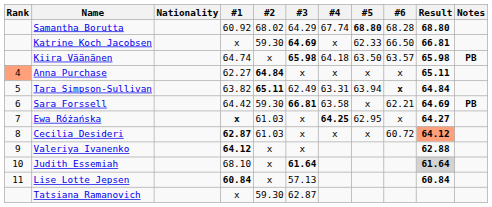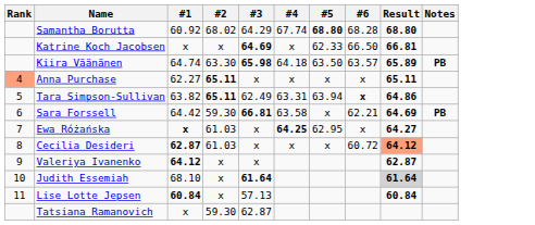 <table class="wikitable sortable" style="text-align:center">
 <tr>
 <th>Rank</th>
 <th>Name</th>
-<th>Nationality</th>
 <th>#1</th>
 <th>#2</th>
 <th>#3</th>
 <th>#4</th>
 <th>#5</th>
 <th>#6</th>
 <th>Result</th>
 <th>Notes</th>
 </tr>
 <tr>
 <td></td>
 <td align=left><a href='#'>Samantha Borutta</a></td>
-<td align=left></td>
 <td>60.92</td>
 <td>68.02</td>
 <td>64.29</td>
 <td>67.74</td>
 <td><strong>68.80</strong></td>
 <td>68.28</td>
 <td><strong>68.80</strong></td>
 <td></td>
 </tr>
 <tr>
 <td></td>
 <td align=left><a href='#'>Katrine Koch Jacobsen</a></td>
-<td align=left></td>
 <td>x</td>
-<td>59.30</td>
+<td>x</td>
 <td><strong>64.69</strong></td>
 <td>x</td>
 <td>62.33</td>
 <td>66.50</td>
 <td><strong>66.81</strong></td>
 <td></td>
 </tr>
 <tr>
 <td></td>
 <td align=left><a href='#'>Kiira Väänänen</a></td>
-<td align=left></td>
 <td>64.74</td>
-<td>x</td>
+<td>63.30</td>
 <td><strong>65.98</strong></td>
 <td>64.18</td>
 <td>63.50</td>
 <td>63.57</td>
-<td><strong>65.98</strong></td>
+<td><strong>65.89</strong></td>
 <td><strong>PB</strong></td>
 </tr>
 <tr>
 <td style="background: lightsalmon;">4</td>
 <td align=left><a href='#'>Anna Purchase</a></td>
-<td align=left></td>
 <td>62.27</td>
-<td><strong>64.84</strong></td>
+<td><strong>65.11</strong></td>
 <td>x</td>
 <td>x</td>
 <td>x</td>
 <td>x</td>
 <td><strong>65.11</strong></td>
 <td></td>
 </tr>
 <tr>
 <td>5</td>
 <td align=left><a href='#'>Tara Simpson-Sullivan</a></td>
-<td align=left></td>
 <td>63.82</td>
 <td><strong>65.11</strong></td>
 <td>62.49</td>
 <td>63.31</td>
 <td>63.94</td>
 <td><strong>x</strong></td>
-<td><strong>64.84</strong></td>
+<td><strong>64.86</strong></td>
 <td></td>
 </tr>
 <tr>
 <td>6</td>
 <td align=left><a href='#'>Sara Forssell</a></td>
-<td align=left></td>
 <td>64.42</td>
 <td>59.30</td>
 <td><strong>66.81</strong></td>
 <td>63.58</td>
 <td>x</td>
 <td>62.21</td>
 <td><strong>64.69</strong></td>
 <td><strong>PB</strong></td>
 </tr>
 <tr>
 <td>7</td>
 <td align=left><a href='#'>Ewa Różańska</a></td>
-<td align=left></td>
 <td><strong>x</strong></td>
 <td>61.03</td>
 <td>x</td>
 <td><strong>64.25</strong></td>
 <td>62.95</td>
 <td>x</td>
 <td><strong>64.27</strong></td>
 <td></td>
 </tr>
 <tr>
 <td>8</td>
 <td align=left><a href='#'>Cecilia Desideri</a></td>
-<td align=left></td>
 <td><strong>62.87</strong></td>
 <td>61.03</td>
 <td>x</td>
 <td>x</td>
 <td>x</td>
 <td>60.72</td>
 <td style="background: lightsalmon;"><strong>64.12</strong></td>
 <td></td>
 </tr>
 <tr>
 <td>9</td>
 <td align=left><a href='#'>Valeriya Ivanenko</a></td>
-<td align=left></td>
 <td><strong>64.12</strong></td>
 <td>x</td>
 <td>x</td>
 <td></td>
 <td></td>
 <td></td>
-<td><strong>62.88</strong></td>
+<td><strong>62.87</strong></td>
 <td></td>
 </tr>
 <tr>
 <td>10</td>
 <td align=left><a href='#'>Judith Essemiah</a></td>
-<td align=left></td>
 <td>68.10</td>
 <td>x</td>
 <td><strong>61.64</strong></td>
 <td></td>
 <td></td>
 <td></td>
 <td style="background: lightgrey;"><strong>61.64</strong></td>
 <td></td>
 </tr>
 <tr>
 <td>11</td>
 <td align=left><a href='#'>Lise Lotte Jepsen</a></td>
-<td align=left></td>
 <td><strong>60.84</strong></td>
 <td>x</td>
 <td>57.13</td>
 <td></td>
 <td></td>
 <td></td>
 <td><strong>60.84</strong></td>
 <td></td>
 </tr>
 <tr>
 <td></td>
 <td align=left><a href='#'>Tatsiana Ramanovich </a></td>
-<td align=left></td>
 <td>x</td>
 <td>59.30</td>
 <td>62.87</td>
 <td></td>
 <td></td>
 <td></td>
 <td><strong></strong></td>
 <td></td>
 </tr>
 </table>
